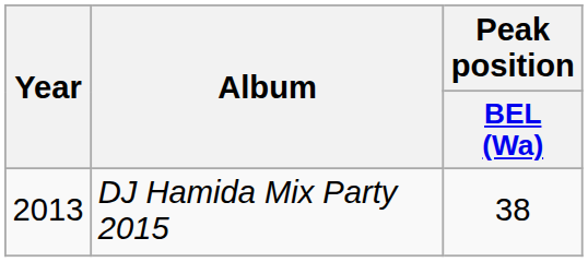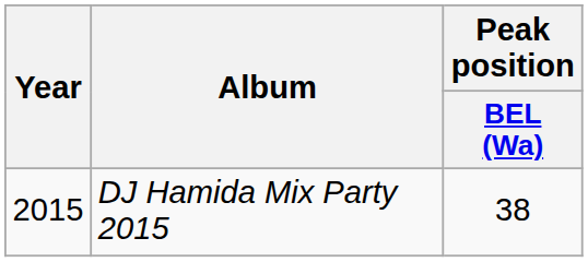 <table class="wikitable">
 <tr>
 <th align="center" rowspan="2" width="10">Year</th>
 <th align="center" rowspan="2" width="170">Album</th>
 <th align="center" colspan="1" width="20">Peak position</th>
 </tr>
 <tr>
 <th scope="col" style="width:3em;font-size:90%;"><a href='#'>BEL <br>(Wa)</a><br></th>
 </tr>
 <tr>
-<td style="text-align:center;">2013</td>
+<td style="text-align:center;">2015</td>
 <td><em>DJ Hamida Mix Party 2015</em></td>
 <td style="text-align:center;">38</td>
 </tr>
 </table>
